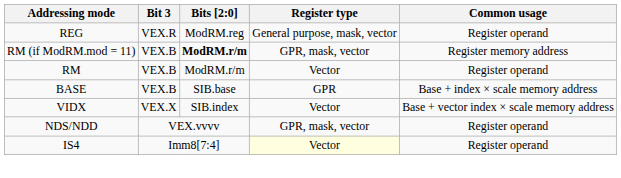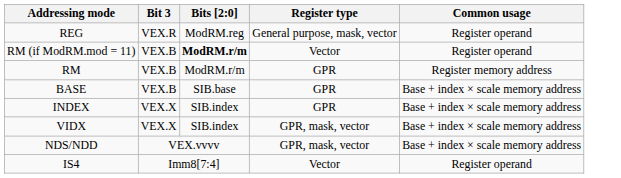 <table class="wikitable" style="text-align:center;">
 <tr>
 <th>Addressing mode</th>
 <th>Bit 3</th>
 <th>Bits [2:0]</th>
 <th>Register type</th>
 <th>Common usage</th>
 </tr>
 <tr>
 <td>REG</td>
 <td>VEX.R</td>
 <td>ModRM.reg</td>
 <td>General purpose, mask, vector</td>
 <td>Register operand</td>
 </tr>
 <tr>
 <td>RM (if ModRM.mod = 11)</td>
 <td>VEX.B</td>
 <td><strong>ModRM.r/m</strong></td>
-<td>GPR, mask, vector</td>
-<td>Register memory address</td>
+<td>Vector</td>
+<td>Register operand</td>
 </tr>
 <tr>
 <td>RM</td>
 <td>VEX.B</td>
 <td>ModRM.r/m</td>
-<td>Vector</td>
-<td>Register operand</td>
+<td>GPR</td>
+<td>Register memory address</td>
 </tr>
 <tr>
 <td>BASE</td>
 <td>VEX.B</td>
 <td>SIB.base</td>
 <td>GPR</td>
 <td>Base + index × scale memory address</td>
 </tr>
 <tr>
+<td>INDEX</td>
+<td>VEX.X</td>
+<td>SIB.index</td>
+<td>GPR</td>
+<td>Base + index × scale memory address</td>
+</tr>
+<tr>
 <td>VIDX</td>
 <td>VEX.X</td>
 <td>SIB.index</td>
-<td>Vector</td>
-<td>Base + vector index × scale memory address</td>
+<td>GPR, mask, vector</td>
+<td>Base + index × scale memory address</td>
 </tr>
 <tr>
 <td>NDS/NDD</td>
 <td colspan=2>VEX.vvvv</td>
 <td>GPR, mask, vector</td>
-<td>Register operand</td>
+<td>Base + index × scale memory address</td>
 </tr>
 <tr>
 <td>IS4</td>
 <td colspan=2>Imm8[7:4]</td>
-<td style="background: lightyellow;">Vector</td>
+<td>Vector</td>
 <td>Register operand</td>
 </tr>
 </table>
